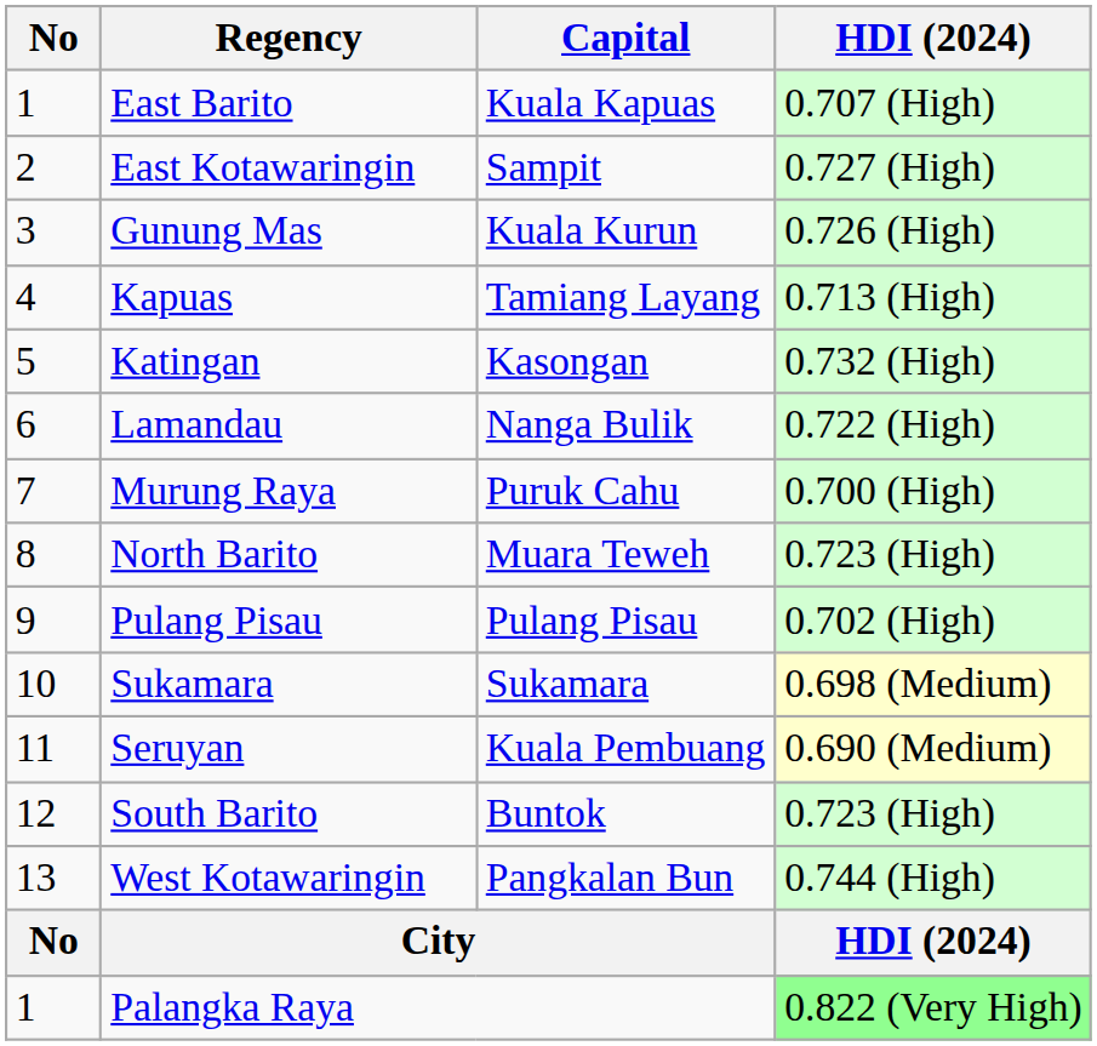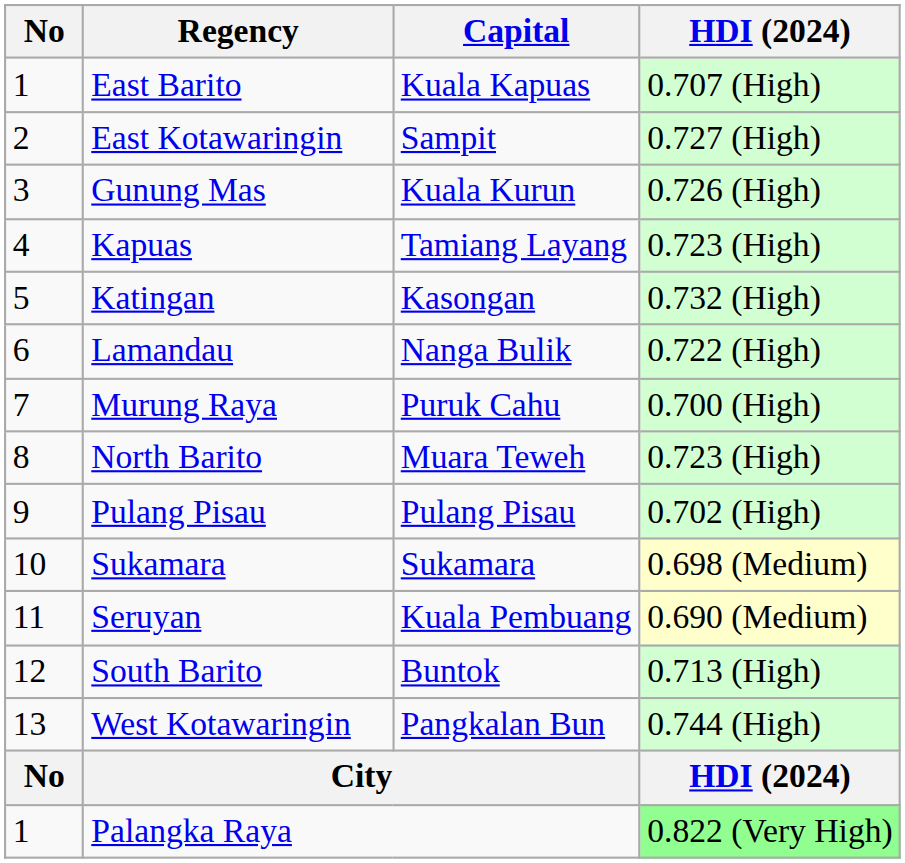 <table class="wikitable sortable">
 <tr>
 <th width="30">No</th>
 <th width="140">Regency</th>
 <th width="110"><a href='#'>Capital</a></th>
 <th><a href='#'>HDI</a> (2024)</th>
 </tr>
 <tr>
 <td>1</td>
 <td><a href='#'>East Barito</a></td>
 <td><a href='#'>Kuala Kapuas</a></td>
 <td style="background-color:#D2FFD2">0.707 (High)</td>
 </tr>
 <tr>
 <td>2</td>
 <td><a href='#'>East Kotawaringin</a></td>
 <td><a href='#'>Sampit</a></td>
 <td style="background-color:#D2FFD2">0.727 (High)</td>
 </tr>
 <tr>
 <td>3</td>
 <td><a href='#'>Gunung Mas</a></td>
 <td><a href='#'>Kuala Kurun</a></td>
 <td style="background-color:#D2FFD2">0.726 (High)</td>
 </tr>
 <tr>
 <td>4</td>
 <td><a href='#'>Kapuas</a></td>
 <td><a href='#'>Tamiang Layang</a></td>
-<td style="background-color:#D2FFD2">0.713 (High)</td>
+<td style="background-color:#D2FFD2">0.723 (High)</td>
 </tr>
 <tr>
 <td>5</td>
 <td><a href='#'>Katingan</a></td>
 <td><a href='#'>Kasongan</a></td>
 <td style="background-color:#D2FFD2">0.732 (High)</td>
 </tr>
 <tr>
 <td>6</td>
 <td><a href='#'>Lamandau</a></td>
 <td><a href='#'>Nanga Bulik</a></td>
 <td style="background-color:#D2FFD2">0.722 (High)</td>
 </tr>
 <tr>
 <td>7</td>
 <td><a href='#'>Murung Raya</a></td>
 <td><a href='#'>Puruk Cahu</a></td>
 <td style="background-color:#D2FFD2">0.700 (High)</td>
 </tr>
 <tr>
 <td>8</td>
 <td><a href='#'>North Barito</a></td>
 <td><a href='#'>Muara Teweh</a></td>
 <td style="background-color:#D2FFD2">0.723 (High)</td>
 </tr>
 <tr>
 <td>9</td>
 <td><a href='#'>Pulang Pisau</a></td>
 <td><a href='#'>Pulang Pisau</a></td>
 <td style="background-color:#D2FFD2">0.702 (High)</td>
 </tr>
 <tr>
 <td>10</td>
 <td><a href='#'>Sukamara</a></td>
 <td><a href='#'>Sukamara</a></td>
 <td style="background-color:#FFFFCC">0.698 (Medium)</td>
 </tr>
 <tr>
 <td>11</td>
 <td><a href='#'>Seruyan</a></td>
 <td><a href='#'>Kuala Pembuang</a></td>
 <td style="background-color:#FFFFCC">0.690 (Medium)</td>
 </tr>
 <tr>
 <td>12</td>
 <td><a href='#'>South Barito</a></td>
 <td><a href='#'>Buntok</a></td>
-<td style="background-color:#D2FFD2">0.723 (High)</td>
+<td style="background-color:#D2FFD2">0.713 (High)</td>
 </tr>
 <tr>
 <td>13</td>
 <td><a href='#'>West Kotawaringin</a></td>
 <td><a href='#'>Pangkalan Bun</a></td>
 <td style="background-color:#D2FFD2">0.744 (High)</td>
 </tr>
 <tr>
 <th>No</th>
 <th colspan="2">City</th>
 <th><a href='#'>HDI</a> (2024)</th>
 </tr>
 <tr>
 <td>1</td>
 <td colspan="2"><a href='#'>Palangka Raya</a></td>
 <td style="background-color:#90FF90">0.822 (Very High)</td>
 </tr>
 </table>
